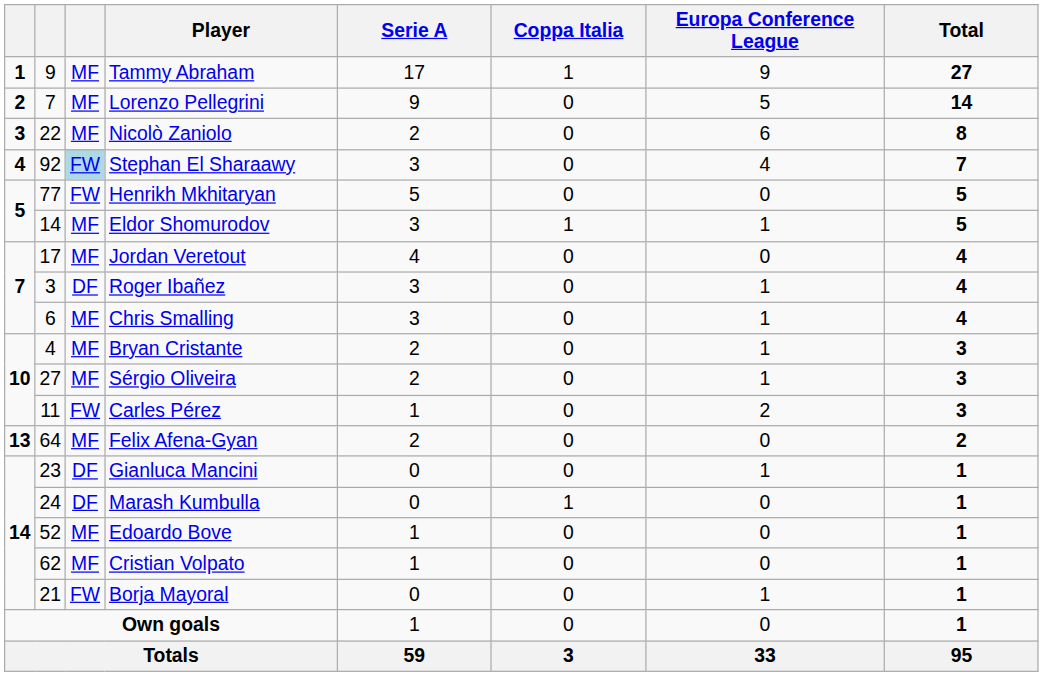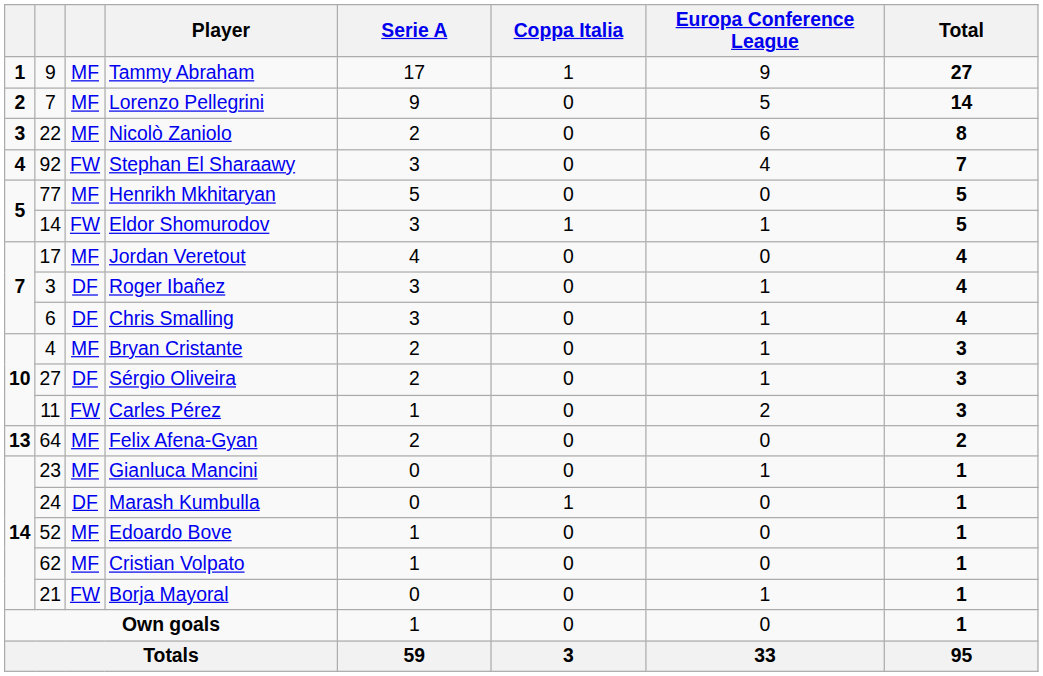 <table class="wikitable" style="text-align:center">
 <tr>
 <th width=15></th>
 <th width=15></th>
 <th width=15></th>
 <th width=185>Player</th>
 <th width=120><a href='#'>Serie A</a></th>
 <th width=120><a href='#'>Coppa Italia</a></th>
 <th width=190><a href='#'>Europa Conference League</a></th>
 <th width=120>Total</th>
 </tr>
 <tr>
 <td><strong>1</strong></td>
 <td>9</td>
 <td><a href='#'>MF</a></td>
 <td align=left> <a href='#'>Tammy Abraham</a></td>
 <td>17</td>
 <td>1</td>
 <td>9</td>
 <td><strong>27</strong></td>
 </tr>
 <tr>
 <td><strong>2</strong></td>
 <td>7</td>
 <td><a href='#'>MF</a></td>
 <td align=left> <a href='#'>Lorenzo Pellegrini</a></td>
 <td>9</td>
 <td>0</td>
 <td>5</td>
 <td><strong>14</strong></td>
 </tr>
 <tr>
 <td><strong>3</strong></td>
 <td>22</td>
 <td><a href='#'>MF</a></td>
 <td align="left"> <a href='#'>Nicolò Zaniolo</a></td>
 <td>2</td>
 <td>0</td>
 <td>6</td>
 <td><strong>8</strong></td>
 </tr>
 <tr>
 <td><strong>4</strong></td>
 <td>92</td>
-<td style="background: lightblue;"><a href='#'>FW</a></td>
+<td><a href='#'>FW</a></td>
 <td align=left> <a href='#'>Stephan El Sharaawy</a></td>
 <td>3</td>
 <td>0</td>
 <td>4</td>
 <td><strong>7</strong></td>
 </tr>
 <tr>
 <td rowspan="2"><strong>5</strong></td>
 <td>77</td>
-<td><a href='#'>FW</a></td>
+<td><a href='#'>MF</a></td>
 <td align="left"> <a href='#'>Henrikh Mkhitaryan</a></td>
 <td>5</td>
 <td>0</td>
 <td>0</td>
 <td><strong>5</strong></td>
 </tr>
 <tr>
 <td>14</td>
-<td><a href='#'>MF</a></td>
+<td><a href='#'>FW</a></td>
 <td align="left"> <a href='#'>Eldor Shomurodov</a></td>
 <td>3</td>
 <td>1</td>
 <td>1</td>
 <td><strong>5</strong></td>
 </tr>
 <tr>
 <td rowspan="3"><strong>7</strong></td>
 <td>17</td>
 <td><a href='#'>MF</a></td>
 <td align="left"> <a href='#'>Jordan Veretout</a></td>
 <td>4</td>
 <td>0</td>
 <td>0</td>
 <td><strong>4</strong></td>
 </tr>
 <tr>
 <td>3</td>
 <td><a href='#'>DF</a></td>
 <td align=left> <a href='#'>Roger Ibañez</a></td>
 <td>3</td>
 <td>0</td>
 <td>1</td>
 <td><strong>4</strong></td>
 </tr>
 <tr>
 <td>6</td>
-<td><a href='#'>MF</a></td>
+<td><a href='#'>DF</a></td>
 <td align="left"> <a href='#'>Chris Smalling</a></td>
 <td>3</td>
 <td>0</td>
 <td>1</td>
 <td><strong>4</strong></td>
 </tr>
 <tr>
 <td rowspan="3"><strong>10</strong></td>
 <td>4</td>
 <td><a href='#'>MF</a></td>
 <td align="left"> <a href='#'>Bryan Cristante</a></td>
 <td>2</td>
 <td>0</td>
 <td>1</td>
 <td><strong>3</strong></td>
 </tr>
 <tr>
 <td>27</td>
-<td><a href='#'>MF</a></td>
+<td><a href='#'>DF</a></td>
 <td align="left"> <a href='#'>Sérgio Oliveira</a></td>
 <td>2</td>
 <td>0</td>
 <td>1</td>
 <td><strong>3</strong></td>
 </tr>
 <tr>
 <td>11</td>
 <td><a href='#'>FW</a></td>
 <td align="left"> <a href='#'>Carles Pérez</a></td>
 <td>1</td>
 <td>0</td>
 <td>2</td>
 <td><strong>3</strong></td>
 </tr>
 <tr>
 <td><strong>13</strong></td>
 <td>64</td>
 <td><a href='#'>MF</a></td>
 <td align=left> <a href='#'>Felix Afena-Gyan</a></td>
 <td>2</td>
 <td>0</td>
 <td>0</td>
 <td><strong>2</strong></td>
 </tr>
 <tr>
 <td rowspan=5><strong>14</strong></td>
 <td>23</td>
-<td><a href='#'>DF</a></td>
+<td><a href='#'>MF</a></td>
 <td align=left> <a href='#'>Gianluca Mancini</a></td>
 <td>0</td>
 <td>0</td>
 <td>1</td>
 <td><strong>1</strong></td>
 </tr>
 <tr>
 <td>24</td>
 <td><a href='#'>DF</a></td>
 <td align=left> <a href='#'>Marash Kumbulla</a></td>
 <td>0</td>
 <td>1</td>
 <td>0</td>
 <td><strong>1</strong></td>
 </tr>
 <tr>
 <td>52</td>
 <td><a href='#'>MF</a></td>
 <td align=left> <a href='#'>Edoardo Bove</a></td>
 <td>1</td>
 <td>0</td>
 <td>0</td>
 <td><strong>1</strong></td>
 </tr>
 <tr>
 <td>62</td>
 <td><a href='#'>MF</a></td>
 <td align=left> <a href='#'>Cristian Volpato</a></td>
 <td>1</td>
 <td>0</td>
 <td>0</td>
 <td><strong>1</strong></td>
 </tr>
 <tr>
 <td>21</td>
 <td><a href='#'>FW</a></td>
 <td align=left> <a href='#'>Borja Mayoral</a></td>
 <td>0</td>
 <td>0</td>
 <td>1</td>
 <td><strong>1</strong></td>
 </tr>
 <tr>
 <td colspan=4><strong>Own goals</strong></td>
 <td>1</td>
 <td>0</td>
 <td>0</td>
 <td><strong>1</strong></td>
 </tr>
 <tr>
 <th colspan=4>Totals</th>
 <th><strong>59</strong></th>
 <th>3</th>
 <th>33</th>
 <th><strong>95</strong></th>
 </tr>
 </table>
